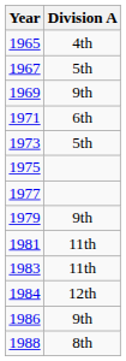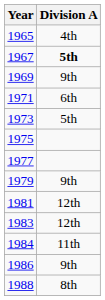 <table class="wikitable" style="text-align:center">
 <tr>
 <th>Year</th>
 <th>Division A</th>
 </tr>
 <tr>
 <td><a href='#'>1965</a></td>
 <td>4th</td>
 </tr>
 <tr>
 <td><a href='#'>1967</a></td>
-<td>5th</td>
+<td><strong>5th</strong></td>
 </tr>
 <tr>
 <td><a href='#'>1969</a></td>
 <td>9th</td>
 </tr>
 <tr>
 <td><a href='#'>1971</a></td>
 <td>6th</td>
 </tr>
 <tr>
 <td><a href='#'>1973</a></td>
 <td>5th</td>
 </tr>
 <tr>
 <td><a href='#'>1975</a></td>
 <td></td>
 </tr>
 <tr>
 <td><a href='#'>1977</a></td>
 <td></td>
 </tr>
 <tr>
 <td><a href='#'>1979</a></td>
 <td>9th</td>
 </tr>
 <tr>
 <td><a href='#'>1981</a></td>
-<td>11th</td>
+<td>12th</td>
 </tr>
 <tr>
 <td><a href='#'>1983</a></td>
-<td>11th</td>
+<td>12th</td>
 </tr>
 <tr>
 <td><a href='#'>1984</a></td>
-<td>12th</td>
+<td>11th</td>
 </tr>
 <tr>
 <td><a href='#'>1986</a></td>
 <td>9th</td>
 </tr>
 <tr>
 <td><a href='#'>1988</a></td>
 <td>8th</td>
 </tr>
 </table>
